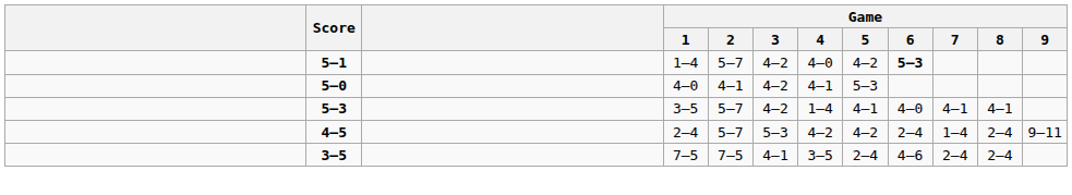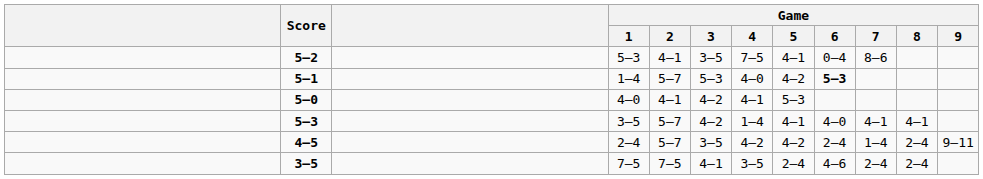 <table class="wikitable" style="text-align: center;">
 <tr>
 <th rowspan=2 align="right" width="270"></th>
 <th rowspan=2 width="45">Score</th>
 <th rowspan=2 align="left" width="270"></th>
 <th colspan=9>Game</th>
 </tr>
 <tr>
 <th width="35">1</th>
 <th width="35">2</th>
 <th width="35">3</th>
 <th width="35">4</th>
 <th width="35">5</th>
 <th width="35">6</th>
 <th width="35">7</th>
 <th width="35">8</th>
 <th width="35">9</th>
 </tr>
 <tr>
 <td align=left><strong><br></strong></td>
+<td align=center><strong>5–2</strong></td>
+<td align=left><br></td>
+<td>5–3</td>
+<td>4–1</td>
+<td>3–5</td>
+<td>7–5</td>
+<td>4–1</td>
+<td>0–4</td>
+<td>8–6</td>
+<td></td>
+<td></td>
+</tr>
+<tr>
+<td align=left><strong><br></strong></td>
 <td align=center><strong>5–1</strong></td>
 <td align=left><br></td>
 <td>1–4</td>
 <td>5–7</td>
-<td>4–2</td>
+<td>5–3</td>
 <td>4–0</td>
 <td>4–2</td>
 <td><strong>5–3</strong></td>
 <td></td>
 <td></td>
 <td></td>
 </tr>
 <tr>
 <td align=left><strong><br></strong></td>
 <td align=center><strong>5–0</strong></td>
 <td align=left><br></td>
 <td>4–0</td>
 <td>4–1</td>
 <td>4–2</td>
 <td>4–1</td>
 <td>5–3</td>
 <td></td>
 <td></td>
 <td></td>
 <td></td>
 </tr>
 <tr>
 <td align=left><strong><br></strong></td>
 <td align=center><strong>5–3</strong></td>
 <td align=left><br></td>
 <td>3–5</td>
 <td>5–7</td>
 <td>4–2</td>
 <td>1–4</td>
 <td>4–1</td>
 <td>4–0</td>
 <td>4–1</td>
 <td>4–1</td>
 <td></td>
 </tr>
 <tr>
 <td align=left><br></td>
 <td align=center><strong>4–5</strong></td>
 <td align=left><strong><br></strong></td>
 <td>2–4</td>
 <td>5–7</td>
-<td>5–3</td>
+<td>3–5</td>
 <td>4–2</td>
 <td>4–2</td>
 <td>2–4</td>
 <td>1–4</td>
 <td>2–4</td>
 <td>9–11</td>
 </tr>
 <tr>
 <td align=left><br></td>
 <td align=center><strong>3–5</strong></td>
 <td align=left><strong><br></strong></td>
 <td>7–5</td>
 <td>7–5</td>
 <td>4–1</td>
 <td>3–5</td>
 <td>2–4</td>
 <td>4–6</td>
 <td>2–4</td>
 <td>2–4</td>
 <td></td>
 </tr>
 </table>
